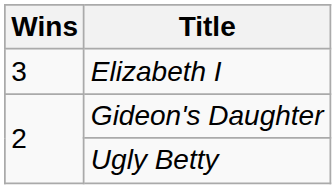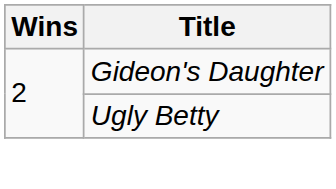 <table class="wikitable">
 <tr>
 <th>Wins</th>
 <th>Title</th>
-</tr>
-<tr>
-<td>3</td>
-<td><em>Elizabeth I</em></td>
 </tr>
 <tr>
 <td rowspan="2">2</td>
 <td><em>Gideon's Daughter</em></td>
 </tr>
 <tr>
 <td><em>Ugly Betty</em></td>
 </tr>
 </table>
